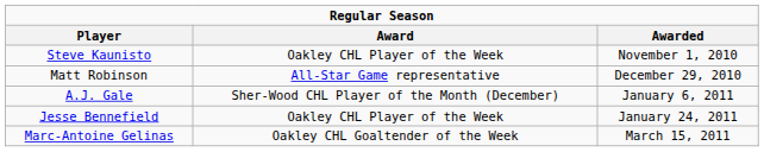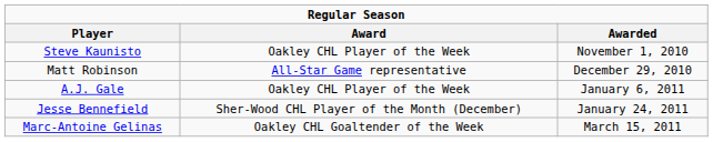 <table class="wikitable"  style="width:50%; text-align:center;">
 <tr>
 <td colspan="10" style="text-align:center;"><strong>Regular Season</strong></td>
 </tr>
 <tr>
 <th>Player</th>
 <th>Award</th>
 <th>Awarded</th>
 </tr>
 <tr>
 <td><a href='#'>Steve Kaunisto</a></td>
 <td>Oakley CHL Player of the Week</td>
 <td>November 1, 2010</td>
 </tr>
 <tr>
 <td>Matt Robinson</td>
 <td><a href='#'>All-Star Game</a> representative</td>
 <td>December 29, 2010</td>
 </tr>
 <tr>
 <td><a href='#'>A.J. Gale</a></td>
-<td>Sher-Wood CHL Player of the Month (December)</td>
+<td>Oakley CHL Player of the Week</td>
 <td>January 6, 2011</td>
 </tr>
 <tr>
 <td><a href='#'>Jesse Bennefield</a></td>
-<td>Oakley CHL Player of the Week</td>
+<td>Sher-Wood CHL Player of the Month (December)</td>
 <td>January 24, 2011</td>
 </tr>
 <tr>
 <td><a href='#'>Marc-Antoine Gelinas</a></td>
 <td>Oakley CHL Goaltender of the Week</td>
 <td>March 15, 2011</td>
 </tr>
 </table>
